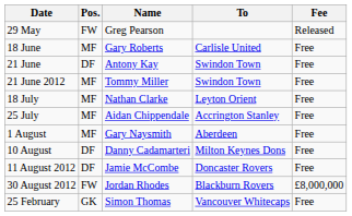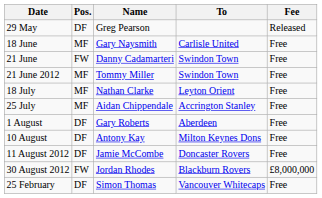 <table class="wikitable">
 <tr>
 <th>Date</th>
 <th>Pos.</th>
 <th>Name</th>
 <th>To</th>
 <th>Fee</th>
 </tr>
 <tr>
 <td>29 May</td>
-<td>FW</td>
+<td>DF</td>
 <td> Greg Pearson</td>
 <td></td>
 <td>Released</td>
 </tr>
 <tr>
 <td>18 June</td>
 <td>MF</td>
-<td> <a href='#'>Gary Roberts</a></td>
+<td> <a href='#'>Gary Naysmith</a></td>
 <td> <a href='#'>Carlisle United</a></td>
 <td>Free</td>
 </tr>
 <tr>
 <td>21 June</td>
-<td>DF</td>
-<td> <a href='#'>Antony Kay</a></td>
+<td>FW</td>
+<td> <a href='#'>Danny Cadamarteri</a></td>
 <td> <a href='#'>Swindon Town</a></td>
 <td>Free</td>
 </tr>
 <tr>
 <td>21 June 2012</td>
 <td>MF</td>
 <td> <a href='#'>Tommy Miller</a></td>
 <td> <a href='#'>Swindon Town</a></td>
 <td>Free</td>
 </tr>
 <tr>
 <td>18 July</td>
 <td>MF</td>
 <td> <a href='#'>Nathan Clarke</a></td>
 <td> <a href='#'>Leyton Orient</a></td>
 <td>Free</td>
 </tr>
 <tr>
 <td>25 July</td>
 <td>MF</td>
 <td> <a href='#'>Aidan Chippendale</a></td>
 <td> <a href='#'>Accrington Stanley</a></td>
 <td>Free</td>
 </tr>
 <tr>
 <td>1 August</td>
-<td>MF</td>
-<td> <a href='#'>Gary Naysmith</a></td>
+<td>DF</td>
+<td> <a href='#'>Gary Roberts</a></td>
 <td> <a href='#'>Aberdeen</a></td>
 <td>Free</td>
 </tr>
 <tr>
 <td>10 August</td>
 <td>DF</td>
-<td> <a href='#'>Danny Cadamarteri</a></td>
+<td> <a href='#'>Antony Kay</a></td>
 <td> <a href='#'>Milton Keynes Dons</a></td>
 <td>Free</td>
 </tr>
 <tr>
 <td>11 August 2012</td>
 <td>DF</td>
 <td> <a href='#'>Jamie McCombe</a></td>
 <td> <a href='#'>Doncaster Rovers</a></td>
 <td>Free</td>
 </tr>
 <tr>
 <td>30 August 2012</td>
 <td>FW</td>
 <td> <a href='#'>Jordan Rhodes</a></td>
 <td> <a href='#'>Blackburn Rovers</a></td>
 <td>£8,000,000</td>
 </tr>
 <tr>
 <td>25 February</td>
-<td>GK</td>
+<td>DF</td>
 <td> <a href='#'>Simon Thomas</a></td>
 <td> <a href='#'>Vancouver Whitecaps</a></td>
 <td>Free</td>
 </tr>
 </table>
